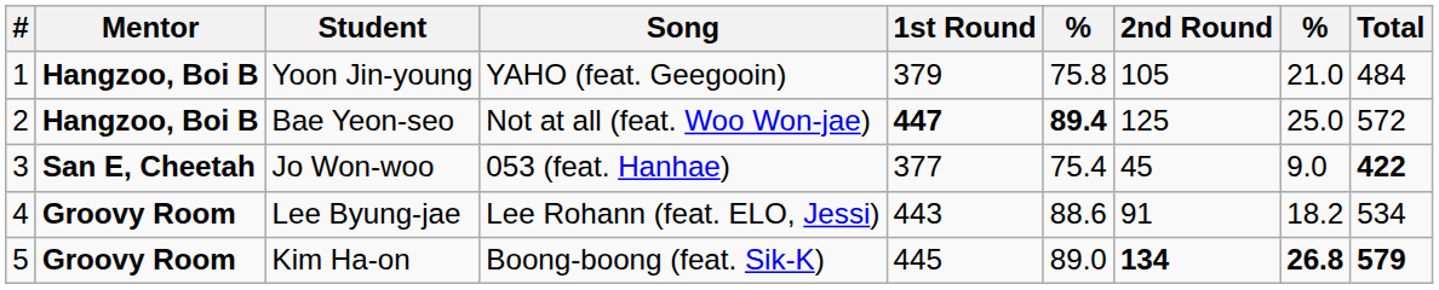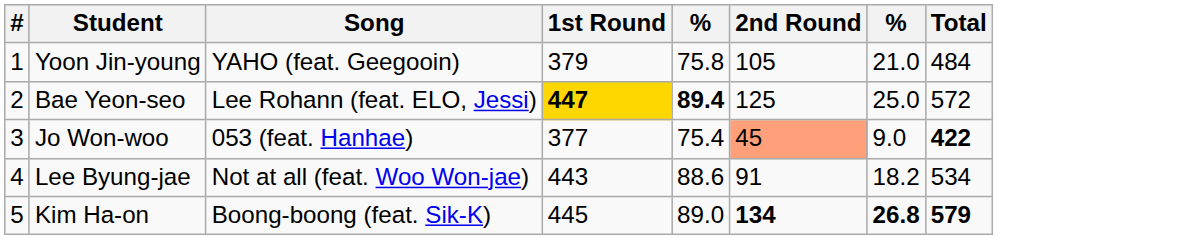 <table class="wikitable">
 <tr>
 <th>#</th>
-<th>Mentor</th>
 <th>Student</th>
 <th>Song</th>
 <th>1st Round</th>
 <th>%</th>
 <th>2nd Round</th>
 <th>%</th>
 <th>Total</th>
 </tr>
 <tr>
 <td>1</td>
-<td><strong>Hangzoo, Boi B</strong></td>
 <td>Yoon Jin-young</td>
 <td>YAHO (feat. Geegooin)</td>
 <td>379</td>
 <td>75.8</td>
 <td>105</td>
 <td>21.0</td>
 <td>484</td>
 </tr>
 <tr>
 <td>2</td>
-<td><strong>Hangzoo, Boi B</strong></td>
 <td>Bae Yeon-seo</td>
-<td>Not at all (feat. <a href='#'>Woo Won-jae</a>)</td>
-<td><strong>447</strong></td>
+<td>Lee Rohann (feat. ELO, <a href='#'>Jessi</a>)</td>
+<td style="background: gold;"><strong>447</strong></td>
 <td><strong>89.4</strong></td>
 <td>125</td>
 <td>25.0</td>
 <td>572</td>
 </tr>
 <tr>
 <td>3</td>
-<td><strong>San E, Cheetah</strong></td>
 <td>Jo Won-woo</td>
 <td>053 (feat. <a href='#'>Hanhae</a>)</td>
 <td>377</td>
 <td>75.4</td>
-<td>45</td>
+<td style="background: lightsalmon;">45</td>
 <td>9.0</td>
 <td><strong>422</strong></td>
 </tr>
 <tr>
 <td>4</td>
-<td><strong>Groovy Room</strong></td>
 <td>Lee Byung-jae</td>
-<td>Lee Rohann (feat. ELO, <a href='#'>Jessi</a>)</td>
+<td>Not at all (feat. <a href='#'>Woo Won-jae</a>)</td>
 <td>443</td>
 <td>88.6</td>
 <td>91</td>
 <td>18.2</td>
 <td>534</td>
 </tr>
 <tr>
 <td>5</td>
-<td><strong>Groovy Room</strong></td>
 <td>Kim Ha-on</td>
 <td>Boong-boong (feat. <a href='#'>Sik-K</a>)</td>
 <td>445</td>
 <td>89.0</td>
 <td><strong>134</strong></td>
 <td><strong>26.8</strong></td>
 <td><strong>579</strong></td>
 </tr>
 </table>
